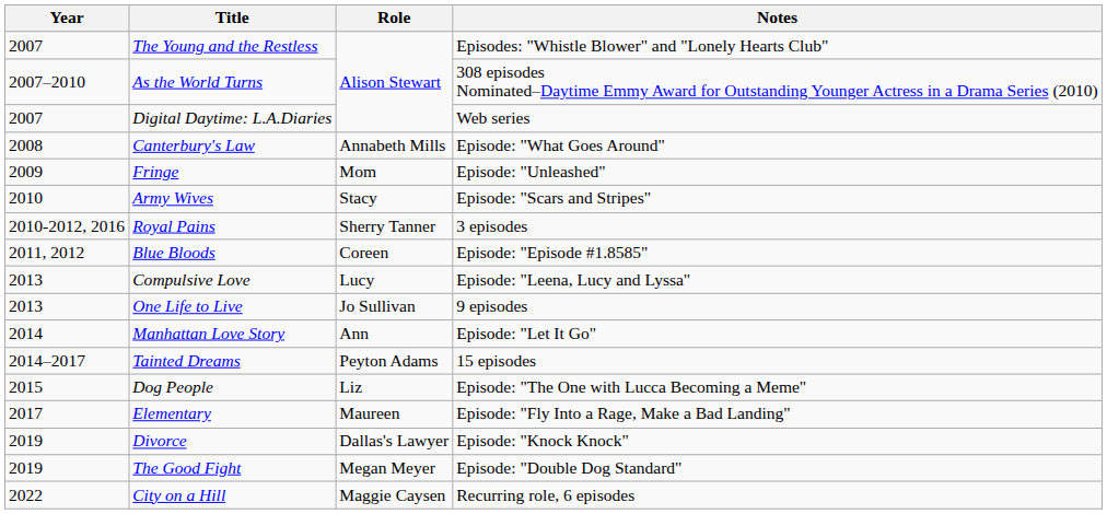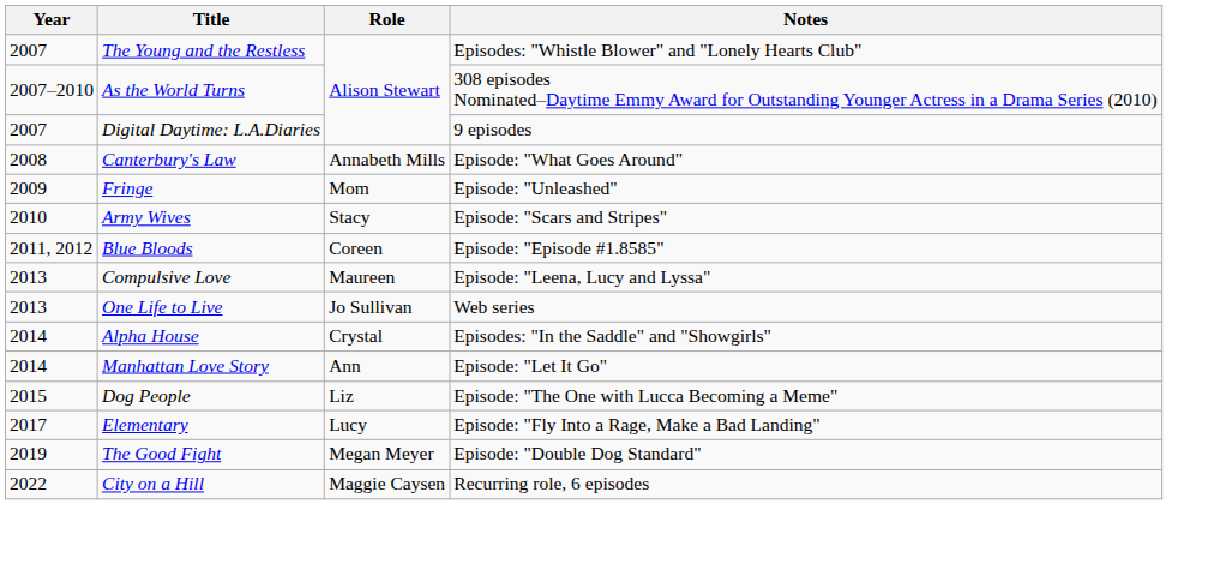 <table class="wikitable">
 <tr>
 <th>Year</th>
 <th>Title</th>
 <th>Role</th>
 <th>Notes</th>
 </tr>
 <tr>
 <td>2007</td>
 <td><em><a href='#'>The Young and the Restless</a></em></td>
 <td rowspan="3"><a href='#'>Alison Stewart</a></td>
 <td>Episodes: "Whistle Blower" and "Lonely Hearts Club"</td>
 </tr>
 <tr>
 <td>2007–2010</td>
 <td><em><a href='#'>As the World Turns</a></em></td>
 <td>308 episodes<br>Nominated–<a href='#'>Daytime Emmy Award for Outstanding Younger Actress in a Drama Series</a> (2010)</td>
 </tr>
 <tr>
 <td>2007</td>
 <td><em>Digital Daytime: L.A.Diaries</em></td>
-<td>Web series</td>
+<td>9 episodes</td>
 </tr>
 <tr>
 <td>2008</td>
 <td><em><a href='#'>Canterbury's Law</a></em></td>
 <td>Annabeth Mills</td>
 <td>Episode: "What Goes Around"</td>
 </tr>
 <tr>
 <td>2009</td>
 <td><em><a href='#'>Fringe</a></em></td>
 <td>Mom</td>
 <td>Episode: "Unleashed"</td>
 </tr>
 <tr>
 <td>2010</td>
 <td><em><a href='#'>Army Wives</a></em></td>
 <td>Stacy</td>
 <td>Episode: "Scars and Stripes"</td>
 </tr>
 <tr>
-<td>2010-2012, 2016</td>
-<td><em><a href='#'>Royal Pains</a></em></td>
-<td>Sherry Tanner</td>
-<td>3 episodes</td>
-</tr>
-<tr>
 <td>2011, 2012</td>
 <td><em><a href='#'>Blue Bloods</a></em></td>
 <td>Coreen</td>
 <td>Episode: "Episode #1.8585"</td>
 </tr>
 <tr>
 <td>2013</td>
 <td><em>Compulsive Love</em></td>
-<td>Lucy</td>
+<td>Maureen</td>
 <td>Episode: "Leena, Lucy and Lyssa"</td>
 </tr>
 <tr>
 <td>2013</td>
 <td><em><a href='#'>One Life to Live</a></em></td>
 <td>Jo Sullivan</td>
-<td>9 episodes</td>
+<td>Web series</td>
+</tr>
+<tr>
+<td>2014</td>
+<td><em><a href='#'>Alpha House</a></em></td>
+<td>Crystal</td>
+<td>Episodes: "In the Saddle" and "Showgirls"</td>
 </tr>
 <tr>
 <td>2014</td>
 <td><em><a href='#'>Manhattan Love Story</a></em></td>
 <td>Ann</td>
 <td>Episode: "Let It Go"</td>
-</tr>
-<tr>
-<td>2014–2017</td>
-<td><em><a href='#'>Tainted Dreams</a></em></td>
-<td>Peyton Adams</td>
-<td>15 episodes</td>
 </tr>
 <tr>
 <td>2015</td>
 <td><em>Dog People</em></td>
 <td>Liz</td>
 <td>Episode: "The One with Lucca Becoming a Meme"</td>
 </tr>
 <tr>
 <td>2017</td>
 <td><em><a href='#'>Elementary</a></em></td>
-<td>Maureen</td>
+<td>Lucy</td>
 <td>Episode: "Fly Into a Rage, Make a Bad Landing"</td>
-</tr>
-<tr>
-<td>2019</td>
-<td><em><a href='#'>Divorce</a></em></td>
-<td>Dallas's Lawyer</td>
-<td>Episode: "Knock Knock"</td>
 </tr>
 <tr>
 <td>2019</td>
 <td><em><a href='#'>The Good Fight</a></em></td>
 <td>Megan Meyer</td>
 <td>Episode: "Double Dog Standard"</td>
 </tr>
 <tr>
 <td>2022</td>
 <td><em><a href='#'>City on a Hill</a></em></td>
 <td>Maggie Caysen</td>
 <td>Recurring role, 6 episodes</td>
 </tr>
 </table>
